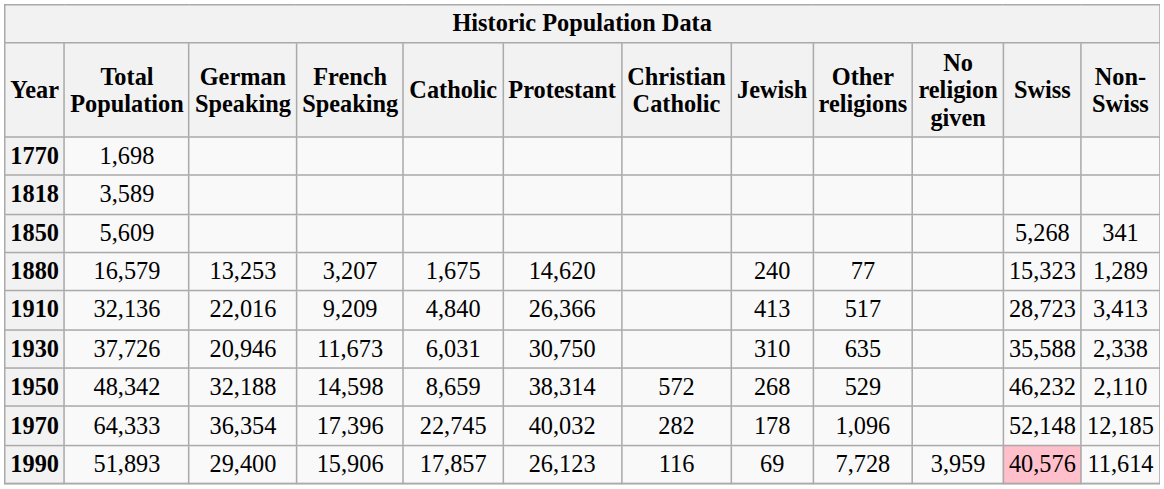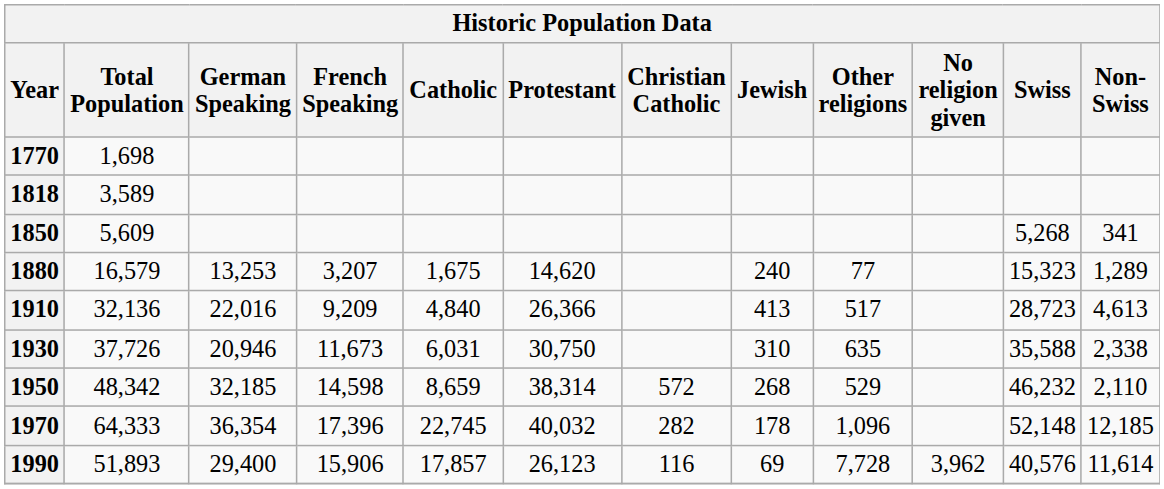 <table class="wikitable collapsible collapsed">
 <tr>
 <th colspan="12">Historic Population Data</th>
 </tr>
 <tr>
 <th>Year</th>
 <th>Total Population</th>
 <th>German Speaking</th>
 <th>French Speaking</th>
 <th>Catholic</th>
 <th>Protestant</th>
 <th>Christian Catholic</th>
 <th>Jewish</th>
 <th>Other religions</th>
 <th>No religion given</th>
 <th>Swiss</th>
 <th>Non-Swiss</th>
 </tr>
 <tr>
 <th Scope="row">1770</th>
 <td align="center">1,698</td>
 <td></td>
 <td></td>
 <td></td>
 <td></td>
 <td></td>
 <td></td>
 <td></td>
 <td></td>
 <td></td>
 <td></td>
 </tr>
 <tr>
 <th Scope="row">1818</th>
 <td align="center">3,589</td>
 <td></td>
 <td></td>
 <td></td>
 <td></td>
 <td></td>
 <td></td>
 <td></td>
 <td></td>
 <td></td>
 <td></td>
 </tr>
 <tr>
 <th scope="row">1850</th>
 <td align="center">5,609</td>
 <td align="center"></td>
 <td align="center"></td>
 <td align="center"></td>
 <td align="center"></td>
 <td align="center"></td>
 <td align="center"></td>
 <td align="center"></td>
 <td align="center"></td>
 <td align="center">5,268</td>
 <td align="center">341</td>
 </tr>
 <tr>
 <th scope="row">1880</th>
 <td align="center">16,579</td>
 <td align="center">13,253</td>
 <td align="center">3,207</td>
 <td align="center">1,675</td>
 <td align="center">14,620</td>
 <td align="center"></td>
 <td align="center">240</td>
 <td align="center">77</td>
 <td align="center"></td>
 <td align="center">15,323</td>
 <td align="center">1,289</td>
 </tr>
 <tr>
 <th scope="row">1910</th>
 <td align="center">32,136</td>
 <td align="center">22,016</td>
 <td align="center">9,209</td>
 <td align="center">4,840</td>
 <td align="center">26,366</td>
 <td align="center"></td>
 <td align="center">413</td>
 <td align="center">517</td>
 <td align="center"></td>
 <td align="center">28,723</td>
-<td align="center">3,413</td>
+<td align="center">4,613</td>
 </tr>
 <tr>
 <th scope="row">1930</th>
 <td align="center">37,726</td>
 <td align="center">20,946</td>
 <td align="center">11,673</td>
 <td align="center">6,031</td>
 <td align="center">30,750</td>
 <td align="center"></td>
 <td align="center">310</td>
 <td align="center">635</td>
 <td align="center"></td>
 <td align="center">35,588</td>
 <td align="center">2,338</td>
 </tr>
 <tr>
 <th scope="row">1950</th>
 <td align="center">48,342</td>
-<td align="center">32,188</td>
+<td align="center">32,185</td>
 <td align="center">14,598</td>
 <td align="center">8,659</td>
 <td align="center">38,314</td>
 <td align="center">572</td>
 <td align="center">268</td>
 <td align="center">529</td>
 <td align="center"></td>
 <td align="center">46,232</td>
 <td align="center">2,110</td>
 </tr>
 <tr>
 <th scope="row">1970</th>
 <td align="center">64,333</td>
 <td align="center">36,354</td>
 <td align="center">17,396</td>
 <td align="center">22,745</td>
 <td align="center">40,032</td>
 <td align="center">282</td>
 <td align="center">178</td>
 <td align="center">1,096</td>
 <td align="center"></td>
 <td align="center">52,148</td>
 <td align="center">12,185</td>
 </tr>
 <tr>
 <th scope="row">1990</th>
 <td align="center">51,893</td>
 <td align="center">29,400</td>
 <td align="center">15,906</td>
 <td align="center">17,857</td>
 <td align="center">26,123</td>
 <td align="center">116</td>
 <td align="center">69</td>
 <td align="center">7,728</td>
-<td align="center">3,959</td>
-<td align="center" style="background: pink;">40,576</td>
+<td align="center">3,962</td>
+<td align="center">40,576</td>
 <td align="center">11,614</td>
 </tr>
 <tr>
 </tr>
 </table>
